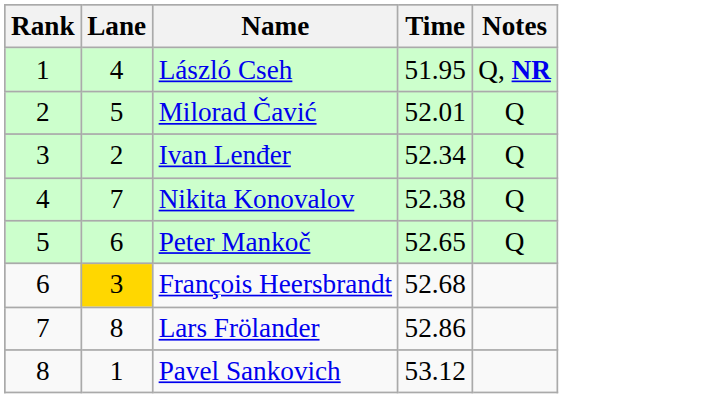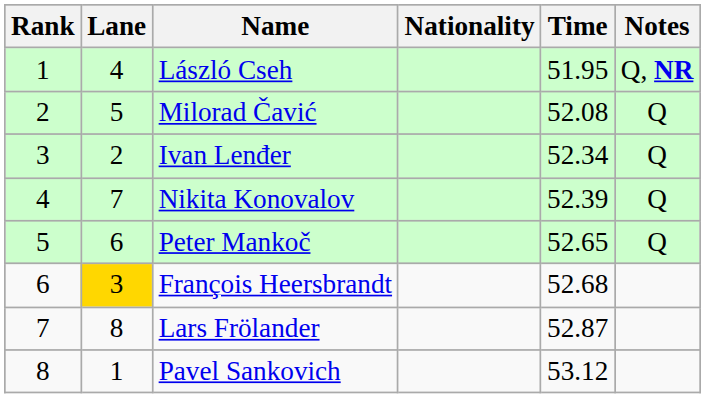 <table class="wikitable sortable" style="text-align:center">
 <tr>
 <th>Rank</th>
 <th>Lane</th>
 <th>Name</th>
+<th>Nationality</th>
 <th>Time</th>
 <th>Notes</th>
 </tr>
 <tr bgcolor=ccffcc>
 <td>1</td>
 <td>4</td>
 <td align=left><a href='#'>László Cseh</a></td>
+<td align=left></td>
 <td>51.95</td>
 <td>Q, <strong><a href='#'>NR</a></strong></td>
 </tr>
 <tr bgcolor=ccffcc>
 <td>2</td>
 <td>5</td>
 <td align=left><a href='#'>Milorad Čavić</a></td>
-<td>52.01</td>
+<td align=left></td>
+<td>52.08</td>
 <td>Q</td>
 </tr>
 <tr bgcolor=ccffcc>
 <td>3</td>
 <td>2</td>
 <td align=left><a href='#'>Ivan Lenđer</a></td>
+<td align=left></td>
 <td>52.34</td>
 <td>Q</td>
 </tr>
 <tr bgcolor=ccffcc>
 <td>4</td>
 <td>7</td>
 <td align=left><a href='#'>Nikita Konovalov</a></td>
-<td>52.38</td>
+<td align=left></td>
+<td>52.39</td>
 <td>Q</td>
 </tr>
 <tr bgcolor=ccffcc>
 <td>5</td>
 <td>6</td>
 <td align=left><a href='#'>Peter Mankoč</a></td>
+<td align=left></td>
 <td>52.65</td>
 <td>Q</td>
 </tr>
 <tr>
 <td>6</td>
 <td style="background: gold;">3</td>
 <td align=left><a href='#'>François Heersbrandt</a></td>
+<td align=left></td>
 <td>52.68</td>
 <td></td>
 </tr>
 <tr>
 <td>7</td>
 <td>8</td>
 <td align=left><a href='#'>Lars Frölander</a></td>
-<td>52.86</td>
+<td align=left></td>
+<td>52.87</td>
 <td></td>
 </tr>
 <tr>
 <td>8</td>
 <td>1</td>
 <td align=left><a href='#'>Pavel Sankovich</a></td>
+<td align=left></td>
 <td>53.12</td>
 <td></td>
 </tr>
 </table>
